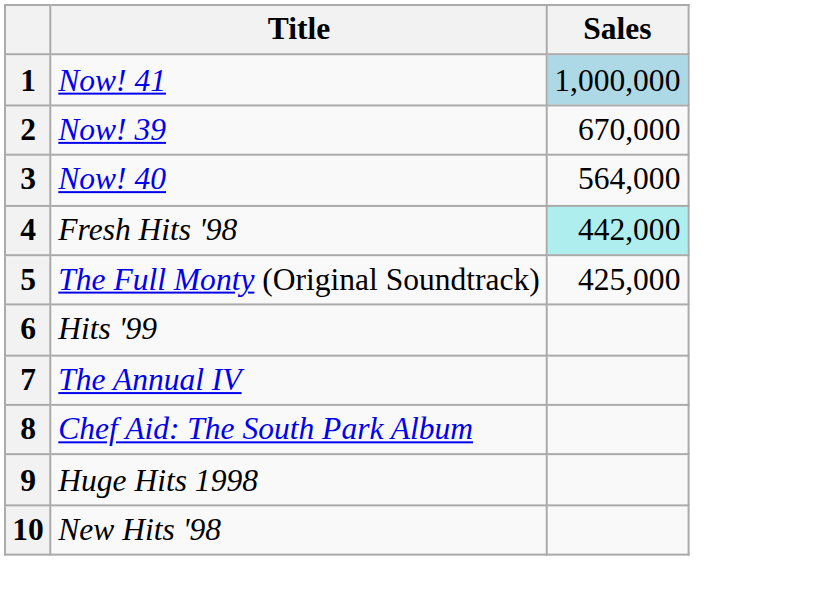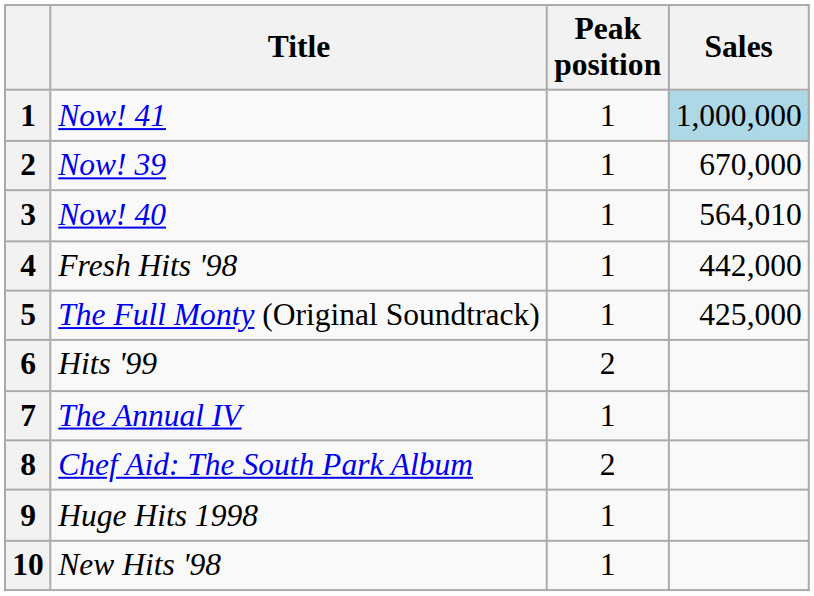 <table class="wikitable sortable plainrowheaders">
 <tr>
 <th scope=col></th>
 <th scope=col>Title</th>
+<th scope=col>Peak<br>position</th>
 <th scope=col>Sales</th>
 </tr>
 <tr>
 <th scope=row style="text-align:center;">1</th>
 <td><em><a href='#'>Now! 41</a></em></td>
+<td style="text-align:center;">1</td>
 <td style="background: lightblue; text-align:right;">1,000,000</td>
 </tr>
 <tr>
 <th scope=row style="text-align:center;">2</th>
 <td><em><a href='#'>Now! 39</a></em></td>
+<td style="text-align:center;">1</td>
 <td style="text-align:right;">670,000</td>
 </tr>
 <tr>
 <th scope=row style="text-align:center;">3</th>
 <td><em><a href='#'>Now! 40</a></em></td>
-<td style="text-align:right;">564,000</td>
+<td style="text-align:center;">1</td>
+<td style="text-align:right;">564,010</td>
 </tr>
 <tr>
 <th scope=row style="text-align:center;">4</th>
 <td><em>Fresh Hits '98</em></td>
-<td style="background: paleturquoise; text-align:right;">442,000</td>
+<td style="text-align:center;">1</td>
+<td style="text-align:right;">442,000</td>
 </tr>
 <tr>
 <th scope=row style="text-align:center;">5</th>
 <td><em><a href='#'>The Full Monty</a></em> (Original Soundtrack)</td>
+<td style="text-align:center;">1</td>
 <td style="text-align:right;">425,000</td>
 </tr>
 <tr>
 <th scope=row style="text-align:center;">6</th>
 <td><em>Hits '99</em></td>
+<td style="text-align:center;">2</td>
 <td></td>
 </tr>
 <tr>
 <th scope=row style="text-align:center;">7</th>
 <td><em><a href='#'>The Annual IV</a></em></td>
+<td style="text-align:center;">1</td>
 <td></td>
 </tr>
 <tr>
 <th scope=row style="text-align:center;">8</th>
 <td><em><a href='#'>Chef Aid: The South Park Album</a></em></td>
+<td style="text-align:center;">2</td>
 <td></td>
 </tr>
 <tr>
 <th scope=row style="text-align:center;">9</th>
 <td><em>Huge Hits 1998</em></td>
+<td style="text-align:center;">1</td>
 <td></td>
 </tr>
 <tr>
 <th scope=row style="text-align:center;">10</th>
 <td><em>New Hits '98</em></td>
+<td style="text-align:center;">1</td>
 <td></td>
 </tr>
 </table>
